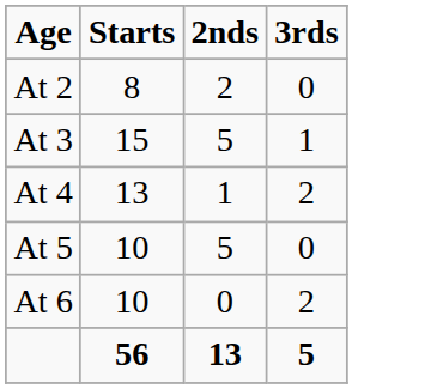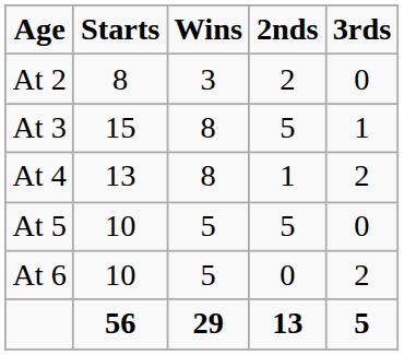 <table class="wikitable" style="text-align: center">
 <tr>
 <td><strong>Age</strong></td>
 <td><strong>Starts</strong></td>
+<td><strong>Wins</strong></td>
 <td><strong>2nds</strong></td>
 <td><strong>3rds</strong></td>
 </tr>
 <tr>
 <td>At 2</td>
 <td>8</td>
+<td>3</td>
 <td>2</td>
 <td>0</td>
 </tr>
 <tr>
 <td>At 3</td>
 <td>15</td>
+<td>8</td>
 <td>5</td>
 <td>1</td>
 </tr>
 <tr>
 <td>At 4</td>
 <td>13</td>
+<td>8</td>
 <td>1</td>
 <td>2</td>
 </tr>
 <tr>
 <td>At 5</td>
 <td>10</td>
 <td>5</td>
+<td>5</td>
 <td>0</td>
 </tr>
 <tr>
 <td>At 6</td>
 <td>10</td>
+<td>5</td>
 <td>0</td>
 <td>2</td>
 </tr>
 <tr>
 <td></td>
 <td><strong>56</strong></td>
+<td><strong>29</strong></td>
 <td><strong>13</strong></td>
 <td><strong>5</strong></td>
 </tr>
 </table>
